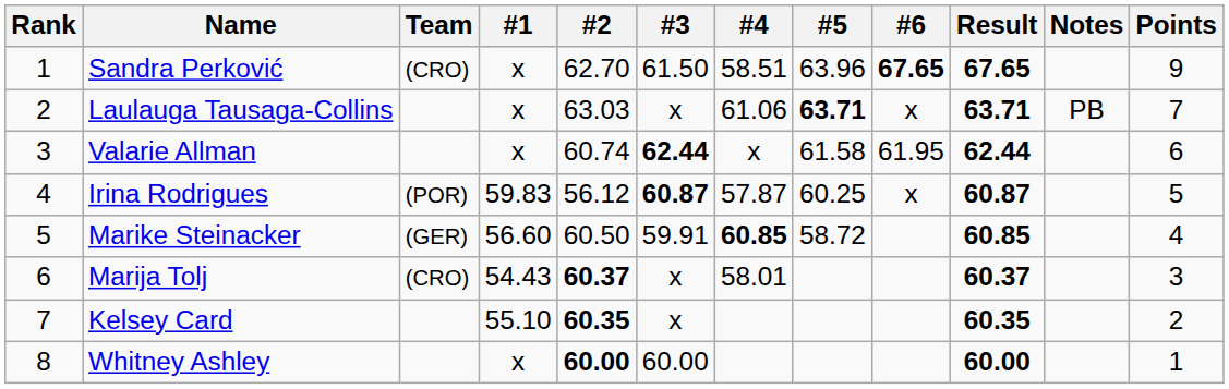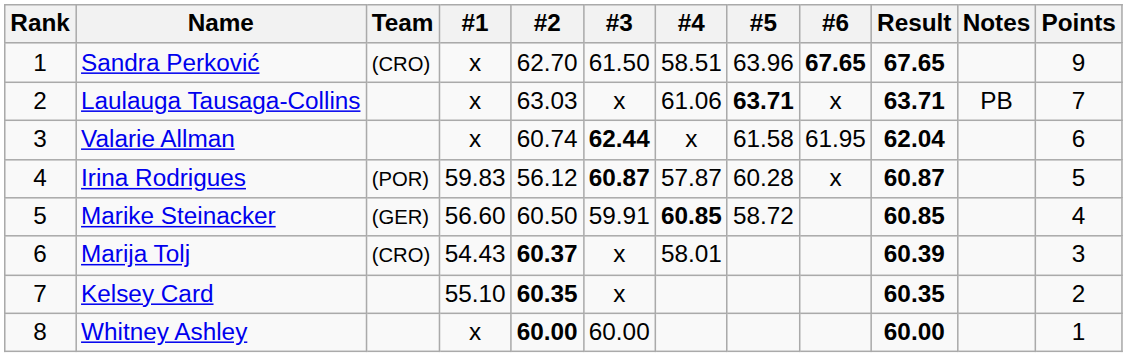 <table class="wikitable sortable" style="text-align:center">
 <tr>
 <th>Rank</th>
 <th>Name</th>
 <th>Team</th>
 <th>#1</th>
 <th>#2</th>
 <th>#3</th>
 <th>#4</th>
 <th>#5</th>
 <th>#6</th>
 <th>Result</th>
 <th>Notes</th>
 <th>Points</th>
 </tr>
 <tr>
 <td>1</td>
 <td align=left><a href='#'>Sandra Perković</a></td>
 <td align=left> <small>(CRO)</small></td>
 <td>x</td>
 <td>62.70</td>
 <td>61.50</td>
 <td>58.51</td>
 <td>63.96</td>
 <td><strong>67.65</strong></td>
 <td><strong>67.65</strong></td>
 <td></td>
 <td>9</td>
 </tr>
 <tr>
 <td>2</td>
 <td align=left><a href='#'>Laulauga Tausaga-Collins</a></td>
 <td align=left></td>
 <td>x</td>
 <td>63.03</td>
 <td>x</td>
 <td>61.06</td>
 <td><strong>63.71</strong></td>
 <td>x</td>
 <td><strong>63.71</strong></td>
 <td>PB</td>
 <td>7</td>
 </tr>
 <tr>
 <td>3</td>
 <td align=left><a href='#'>Valarie Allman</a></td>
 <td align=left></td>
 <td>x</td>
 <td>60.74</td>
 <td><strong>62.44</strong></td>
 <td>x</td>
 <td>61.58</td>
 <td>61.95</td>
-<td><strong>62.44</strong></td>
+<td><strong>62.04</strong></td>
 <td></td>
 <td>6</td>
 </tr>
 <tr>
 <td>4</td>
 <td align=left><a href='#'>Irina Rodrigues</a></td>
 <td align=left> <small>(POR)</small></td>
 <td>59.83</td>
 <td>56.12</td>
 <td><strong>60.87</strong></td>
 <td>57.87</td>
-<td>60.25</td>
+<td>60.28</td>
 <td>x</td>
 <td><strong>60.87</strong></td>
 <td></td>
 <td>5</td>
 </tr>
 <tr>
 <td>5</td>
 <td align=left><a href='#'>Marike Steinacker</a></td>
 <td align=left> <small>(GER)</small></td>
 <td>56.60</td>
 <td>60.50</td>
 <td>59.91</td>
 <td><strong>60.85</strong></td>
 <td>58.72</td>
 <td></td>
 <td><strong>60.85</strong></td>
 <td></td>
 <td>4</td>
 </tr>
 <tr>
 <td>6</td>
 <td align=left><a href='#'>Marija Tolj</a></td>
 <td align=left> <small>(CRO)</small></td>
 <td>54.43</td>
 <td><strong>60.37</strong></td>
 <td>x</td>
 <td>58.01</td>
 <td></td>
 <td></td>
-<td><strong>60.37</strong></td>
+<td><strong>60.39</strong></td>
 <td></td>
 <td>3</td>
 </tr>
 <tr>
 <td>7</td>
 <td align=left><a href='#'>Kelsey Card</a></td>
 <td align=left></td>
 <td>55.10</td>
 <td><strong>60.35</strong></td>
 <td>x</td>
 <td></td>
 <td></td>
 <td></td>
 <td><strong>60.35</strong></td>
 <td></td>
 <td>2</td>
 </tr>
 <tr>
 <td>8</td>
 <td align=left><a href='#'>Whitney Ashley</a></td>
 <td align=left></td>
 <td>x</td>
 <td><strong>60.00</strong></td>
 <td>60.00</td>
 <td></td>
 <td></td>
 <td></td>
 <td><strong>60.00</strong></td>
 <td></td>
 <td>1</td>
 </tr>
 </table>
